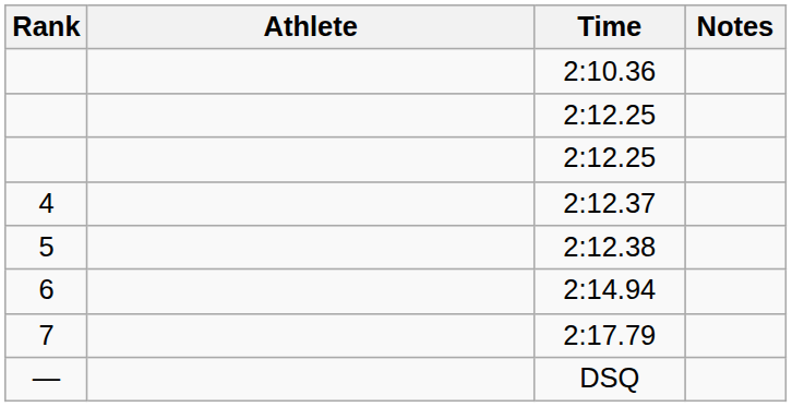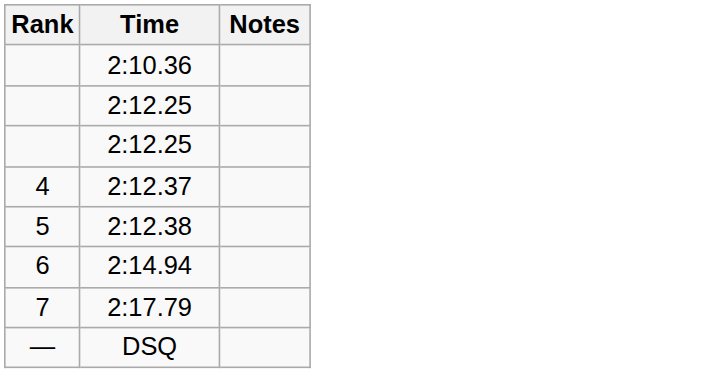 <table class="wikitable" style="text-align:center">
 <tr>
 <th width=40>Rank</th>
-<th width=250>Athlete</th>
 <th width=80>Time</th>
 <th width=50>Notes</th>
 </tr>
 <tr>
 <td></td>
-<td align=left></td>
 <td>2:10.36</td>
 <td></td>
 </tr>
 <tr>
 <td></td>
-<td align=left></td>
 <td>2:12.25</td>
 <td></td>
 </tr>
 <tr>
 <td></td>
-<td align=left></td>
 <td>2:12.25</td>
 <td></td>
 </tr>
 <tr>
 <td>4</td>
-<td align=left></td>
 <td>2:12.37</td>
 <td></td>
 </tr>
 <tr>
 <td>5</td>
-<td align=left></td>
 <td>2:12.38</td>
 <td></td>
 </tr>
 <tr>
 <td>6</td>
-<td align=left></td>
 <td>2:14.94</td>
 <td></td>
 </tr>
 <tr>
 <td>7</td>
-<td align=left></td>
 <td>2:17.79</td>
 <td></td>
 </tr>
 <tr>
 <td>—</td>
-<td align=left></td>
 <td>DSQ</td>
 <td></td>
 </tr>
 </table>
